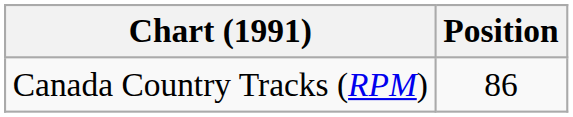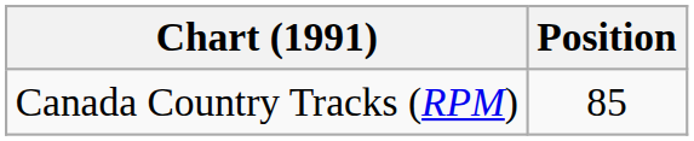 <table class="wikitable">
 <tr>
 <th scope="col">Chart (1991)</th>
 <th scope="col">Position</th>
 </tr>
 <tr>
 <td>Canada Country Tracks (<em><a href='#'>RPM</a></em>)</td>
-<td align="center">86</td>
+<td align="center">85</td>
 </tr>
 </table>
